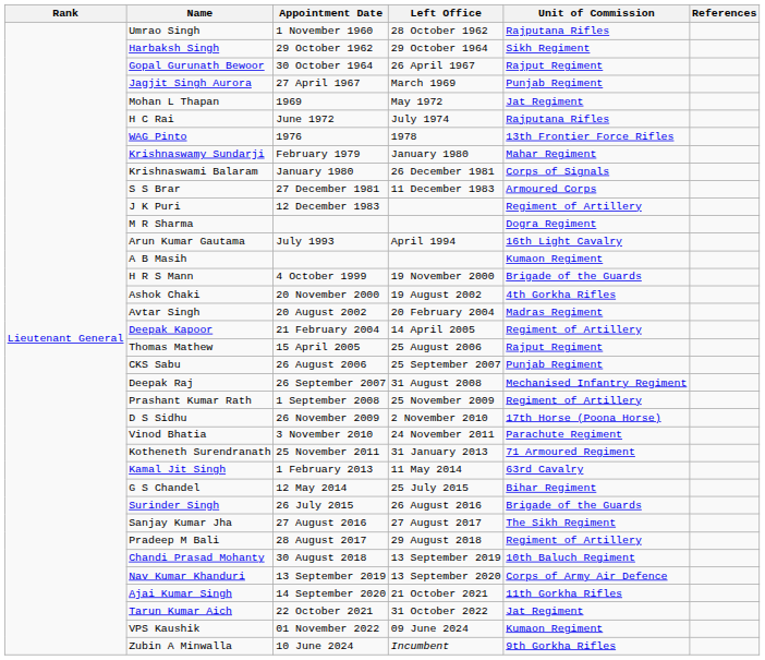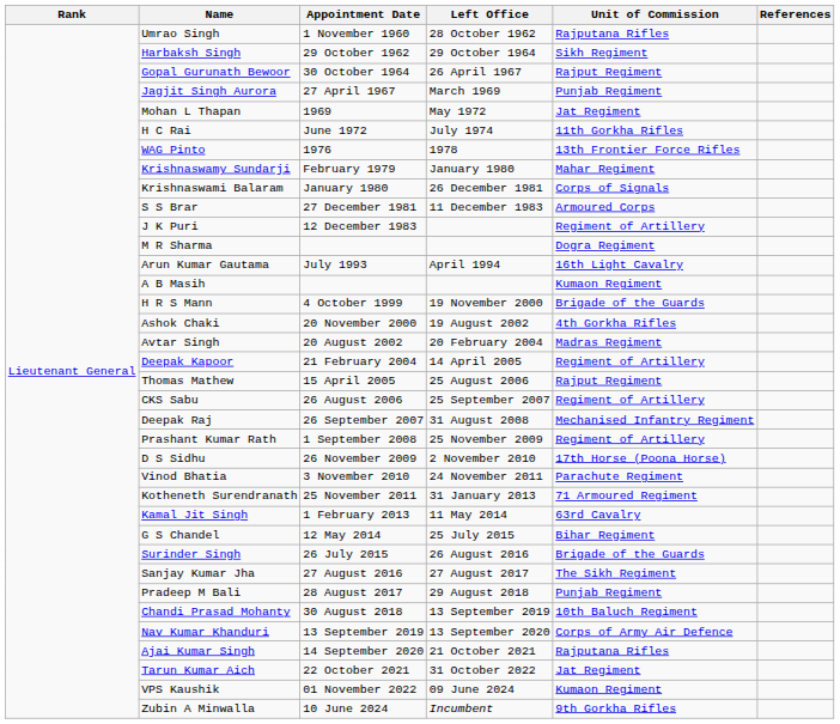 <table class="wikitable sortable">
 <tr>
 <th>Rank</th>
 <th>Name</th>
 <th>Appointment Date</th>
 <th>Left Office</th>
 <th>Unit of Commission</th>
 <th>References</th>
 </tr>
 <tr>
 <td rowspan=36><a href='#'>Lieutenant General</a></td>
 <td>Umrao Singh</td>
 <td>1 November 1960</td>
 <td>28 October 1962</td>
 <td><a href='#'>Rajputana Rifles</a></td>
 <td></td>
 </tr>
 <tr>
 <td><a href='#'>Harbaksh Singh</a></td>
 <td>29 October 1962</td>
 <td>29 October 1964</td>
 <td><a href='#'>Sikh Regiment</a></td>
 <td></td>
 </tr>
 <tr>
 <td><a href='#'>Gopal Gurunath Bewoor</a></td>
 <td>30 October 1964</td>
 <td>26 April 1967</td>
 <td><a href='#'>Rajput Regiment</a></td>
 <td></td>
 </tr>
 <tr>
 <td><a href='#'>Jagjit Singh Aurora</a></td>
 <td>27 April 1967</td>
 <td>March 1969</td>
 <td><a href='#'>Punjab Regiment</a></td>
 <td></td>
 </tr>
 <tr>
 <td>Mohan L Thapan</td>
 <td>1969</td>
 <td>May 1972</td>
 <td><a href='#'>Jat Regiment</a></td>
 <td></td>
 </tr>
 <tr>
 <td>H C Rai</td>
 <td>June 1972</td>
 <td>July 1974</td>
-<td><a href='#'>Rajputana Rifles</a></td>
+<td><a href='#'>11th Gorkha Rifles</a></td>
 <td></td>
 </tr>
 <tr>
 <td><a href='#'>WAG Pinto</a></td>
 <td>1976</td>
 <td>1978</td>
 <td><a href='#'>13th Frontier Force Rifles</a></td>
 <td></td>
 </tr>
 <tr>
 <td><a href='#'>Krishnaswamy Sundarji</a></td>
 <td>February 1979</td>
 <td>January 1980</td>
 <td><a href='#'>Mahar Regiment</a></td>
 <td></td>
 </tr>
 <tr>
 <td>Krishnaswami Balaram</td>
 <td>January 1980</td>
 <td>26 December 1981</td>
 <td><a href='#'>Corps of Signals</a></td>
 <td></td>
 </tr>
 <tr>
 <td>S S Brar</td>
 <td>27 December 1981</td>
 <td>11 December 1983</td>
 <td><a href='#'>Armoured Corps</a></td>
 <td></td>
 </tr>
 <tr>
 <td>J K  Puri</td>
 <td>12 December 1983</td>
 <td></td>
 <td><a href='#'>Regiment of Artillery</a></td>
 <td></td>
 </tr>
 <tr>
 <td>M R Sharma</td>
 <td></td>
 <td></td>
 <td><a href='#'>Dogra Regiment</a></td>
 <td></td>
 </tr>
 <tr>
 <td>Arun Kumar Gautama</td>
 <td>July 1993</td>
 <td>April 1994</td>
 <td><a href='#'>16th Light Cavalry</a></td>
 <td></td>
 </tr>
 <tr>
 <td>A B Masih</td>
 <td></td>
 <td></td>
 <td><a href='#'>Kumaon Regiment</a></td>
 <td></td>
 </tr>
 <tr>
 <td>H R S Mann</td>
 <td>4 October 1999</td>
 <td>19 November 2000</td>
 <td><a href='#'>Brigade of the Guards</a></td>
 <td></td>
 </tr>
 <tr>
 <td>Ashok Chaki</td>
 <td>20 November 2000</td>
 <td>19 August 2002</td>
 <td><a href='#'>4th Gorkha Rifles</a></td>
 <td></td>
 </tr>
 <tr>
 <td>Avtar Singh</td>
 <td>20 August 2002</td>
 <td>20 February 2004</td>
 <td><a href='#'>Madras Regiment</a></td>
 <td></td>
 </tr>
 <tr>
 <td><a href='#'>Deepak Kapoor</a></td>
 <td>21 February 2004</td>
 <td>14 April 2005</td>
 <td><a href='#'>Regiment of Artillery</a></td>
 <td></td>
 </tr>
 <tr>
 <td>Thomas Mathew</td>
 <td>15 April 2005</td>
 <td>25 August 2006</td>
 <td><a href='#'>Rajput Regiment</a></td>
 <td></td>
 </tr>
 <tr>
 <td>CKS Sabu</td>
 <td>26 August 2006</td>
 <td>25 September 2007</td>
-<td><a href='#'>Punjab Regiment</a></td>
+<td><a href='#'>Regiment of Artillery</a></td>
 <td></td>
 </tr>
 <tr>
 <td>Deepak Raj</td>
 <td>26 September 2007</td>
 <td>31 August 2008</td>
 <td><a href='#'>Mechanised Infantry Regiment</a></td>
 <td></td>
 </tr>
 <tr>
 <td>Prashant Kumar Rath</td>
 <td>1 September 2008</td>
 <td>25 November 2009</td>
 <td><a href='#'>Regiment of Artillery</a></td>
 <td></td>
 </tr>
 <tr>
 <td>D S Sidhu</td>
 <td>26 November 2009</td>
 <td>2 November 2010</td>
 <td><a href='#'>17th Horse (Poona Horse)</a></td>
 <td></td>
 </tr>
 <tr>
 <td>Vinod Bhatia</td>
 <td>3 November 2010</td>
 <td>24 November 2011</td>
 <td><a href='#'>Parachute Regiment</a></td>
 <td></td>
 </tr>
 <tr>
 <td>Kotheneth Surendranath</td>
 <td>25 November 2011</td>
 <td>31 January 2013</td>
 <td><a href='#'>71 Armoured Regiment</a></td>
 <td></td>
 </tr>
 <tr>
 <td><a href='#'>Kamal Jit Singh</a></td>
 <td>1 February 2013</td>
 <td>11 May 2014</td>
 <td><a href='#'>63rd Cavalry</a></td>
 <td></td>
 </tr>
 <tr>
 <td>G S Chandel</td>
 <td>12 May 2014</td>
 <td>25 July 2015</td>
 <td><a href='#'>Bihar Regiment</a></td>
 <td></td>
 </tr>
 <tr>
 <td><a href='#'>Surinder Singh</a></td>
 <td>26 July 2015</td>
 <td>26 August 2016</td>
 <td><a href='#'>Brigade of the Guards</a></td>
 <td></td>
 </tr>
 <tr>
 <td>Sanjay Kumar Jha</td>
 <td>27 August 2016</td>
 <td>27 August 2017</td>
 <td><a href='#'>The Sikh Regiment</a></td>
 <td></td>
 </tr>
 <tr>
 <td>Pradeep M Bali</td>
 <td>28 August 2017</td>
 <td>29 August 2018</td>
-<td><a href='#'>Regiment of Artillery</a></td>
+<td><a href='#'>Punjab Regiment</a></td>
 <td></td>
 </tr>
 <tr>
 <td><a href='#'>Chandi Prasad Mohanty</a></td>
 <td>30 August 2018</td>
 <td>13 September 2019</td>
 <td><a href='#'>10th Baluch Regiment</a></td>
 <td></td>
 </tr>
 <tr>
 <td><a href='#'>Nav Kumar Khanduri</a></td>
 <td>13 September 2019</td>
 <td>13 September 2020</td>
 <td><a href='#'>Corps of Army Air Defence</a></td>
 <td></td>
 </tr>
 <tr>
 <td><a href='#'>Ajai Kumar Singh</a></td>
 <td>14 September 2020</td>
 <td>21 October 2021</td>
-<td><a href='#'>11th Gorkha Rifles</a></td>
+<td><a href='#'>Rajputana Rifles</a></td>
 <td></td>
 </tr>
 <tr>
 <td><a href='#'>Tarun Kumar Aich</a></td>
 <td>22 October 2021</td>
 <td>31 October 2022</td>
 <td><a href='#'>Jat Regiment</a></td>
 <td></td>
 </tr>
 <tr>
 <td>VPS Kaushik</td>
 <td>01 November 2022</td>
 <td>09 June 2024</td>
 <td><a href='#'>Kumaon Regiment</a></td>
 <td></td>
 </tr>
 <tr>
 <td>Zubin A Minwalla</td>
 <td>10 June 2024</td>
 <td><em>Incumbent</em></td>
 <td><a href='#'>9th Gorkha Rifles</a></td>
 <td></td>
 </tr>
 </table>
